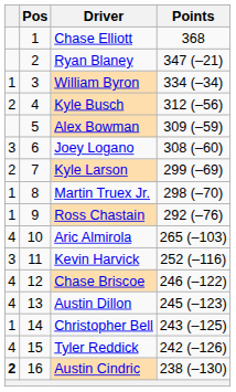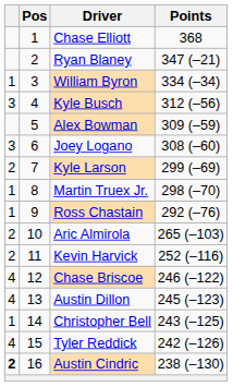 <table class="wikitable" style="font-size: 95%">
 <tr>
 <th></th>
 <th>Pos</th>
 <th>Driver</th>
 <th>Points</th>
 </tr>
 <tr>
 <td align="left"></td>
 <td style="text-align:center;">1</td>
 <td><a href='#'>Chase Elliott</a></td>
 <td style="text-align:center;">368</td>
 </tr>
 <tr>
 <td align="left"></td>
 <td style="text-align:center;">2</td>
 <td><a href='#'>Ryan Blaney</a></td>
 <td style="text-align:center;">347 (–21)</td>
 </tr>
 <tr>
 <td align="left"> 1</td>
 <td style="text-align:center;">3</td>
 <td style="background:#FFDEAD;"><a href='#'>William Byron</a></td>
 <td style="text-align:center;">334 (–34)</td>
 </tr>
 <tr>
-<td align="left"> 2</td>
+<td align="left"> 3</td>
 <td style="text-align:center;">4</td>
 <td style="background:#FFDEAD;"><a href='#'>Kyle Busch</a></td>
 <td style="text-align:center;">312 (–56)</td>
 </tr>
 <tr>
 <td align="left"></td>
 <td style="text-align:center;">5</td>
 <td style="background:#FFDEAD;"><a href='#'>Alex Bowman</a></td>
 <td style="text-align:center;">309 (–59)</td>
 </tr>
 <tr>
 <td align="left"> 3</td>
 <td style="text-align:center;">6</td>
 <td><a href='#'>Joey Logano</a></td>
 <td style="text-align:center;">308 (–60)</td>
 </tr>
 <tr>
 <td align="left"> 2</td>
 <td style="text-align:center;">7</td>
 <td style="background:#FFDEAD;"><a href='#'>Kyle Larson</a></td>
 <td style="text-align:center;">299 (–69)</td>
 </tr>
 <tr>
 <td align="left"> 1</td>
 <td style="text-align:center;">8</td>
 <td><a href='#'>Martin Truex Jr.</a></td>
 <td style="text-align:center;">298 (–70)</td>
 </tr>
 <tr>
 <td align="left"> 1</td>
 <td style="text-align:center;">9</td>
 <td style="background:#FFDEAD;"><a href='#'>Ross Chastain</a></td>
 <td style="text-align:center;">292 (–76)</td>
 </tr>
 <tr>
-<td align="left"> 4</td>
+<td align="left"> 2</td>
 <td style="text-align:center;">10</td>
 <td><a href='#'>Aric Almirola</a></td>
 <td style="text-align:center;">265 (–103)</td>
 </tr>
 <tr>
-<td align="left"> 3</td>
+<td align="left"> 2</td>
 <td style="text-align:center;">11</td>
 <td><a href='#'>Kevin Harvick</a></td>
 <td style="text-align:center;">252 (–116)</td>
 </tr>
 <tr>
 <td align="left"> 4</td>
 <td style="text-align:center;">12</td>
 <td style="background:#FFDEAD;"><a href='#'>Chase Briscoe</a></td>
 <td style="text-align:center;">246 (–122)</td>
 </tr>
 <tr>
 <td align="left"> 4</td>
 <td style="text-align:center;">13</td>
 <td><a href='#'>Austin Dillon</a></td>
 <td style="text-align:center;">245 (–123)</td>
 </tr>
 <tr>
 <td align="left"> 1</td>
 <td style="text-align:center;">14</td>
 <td><a href='#'>Christopher Bell</a></td>
 <td style="text-align:center;">243 (–125)</td>
 </tr>
 <tr>
 <td align="left"> 4</td>
 <td style="text-align:center;">15</td>
 <td><a href='#'>Tyler Reddick</a></td>
 <td style="text-align:center;">242 (–126)</td>
 </tr>
 <tr>
 <td align="left"><strong> 2</strong></td>
 <td style="text-align:center;">16</td>
 <td style="background:#FFDEAD;"><a href='#'>Austin Cindric</a></td>
 <td style="text-align:center;">238 (–130)</td>
 </tr>
 <tr class="sortbottom">
 <th colspan="9"></th>
 </tr>
 </table>
